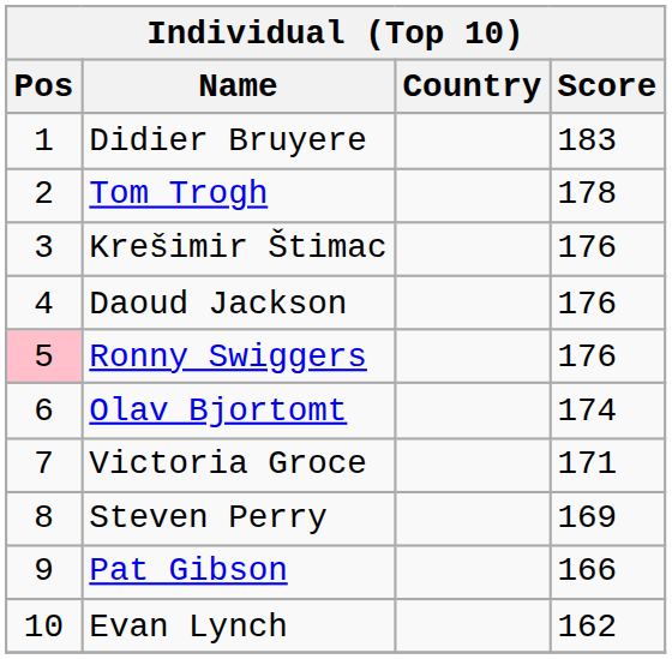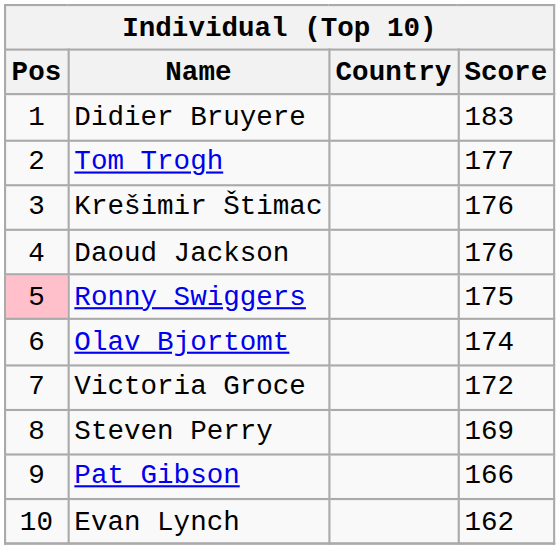 <table class="wikitable">
 <tr>
 <th colspan="4">Individual (Top 10)</th>
 </tr>
 <tr>
 <th>Pos</th>
 <th>Name</th>
 <th>Country</th>
 <th>Score</th>
 </tr>
 <tr>
 <td align="center">1</td>
 <td>Didier Bruyere</td>
 <td></td>
 <td>183</td>
 </tr>
 <tr>
 <td align="center">2</td>
 <td><a href='#'>Tom Trogh</a></td>
 <td></td>
-<td>178</td>
+<td>177</td>
 </tr>
 <tr>
 <td align="center">3</td>
 <td>Krešimir Štimac</td>
 <td></td>
 <td>176</td>
 </tr>
 <tr>
 <td align="center">4</td>
 <td>Daoud Jackson</td>
 <td></td>
 <td>176</td>
 </tr>
 <tr>
 <td align="center" style="background: pink;">5</td>
 <td><a href='#'>Ronny Swiggers</a></td>
 <td></td>
-<td>176</td>
+<td>175</td>
 </tr>
 <tr>
 <td align="center">6</td>
 <td><a href='#'>Olav Bjortomt</a></td>
 <td></td>
 <td>174</td>
 </tr>
 <tr>
 <td align="center">7</td>
 <td>Victoria Groce</td>
 <td></td>
-<td>171</td>
+<td>172</td>
 </tr>
 <tr>
 <td align="center">8</td>
 <td>Steven Perry</td>
 <td></td>
 <td>169</td>
 </tr>
 <tr>
 <td align="center">9</td>
 <td><a href='#'>Pat Gibson</a></td>
 <td></td>
 <td>166</td>
 </tr>
 <tr>
 <td align="center">10</td>
 <td>Evan Lynch</td>
 <td></td>
 <td>162</td>
 </tr>
 <tr>
 </tr>
 </table>
